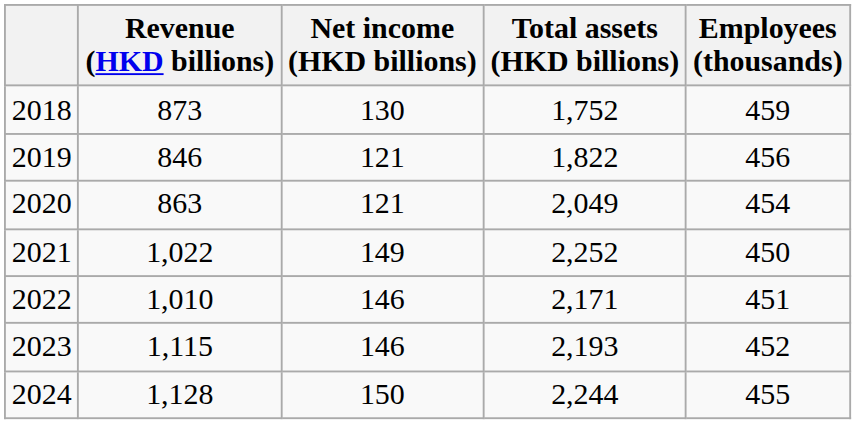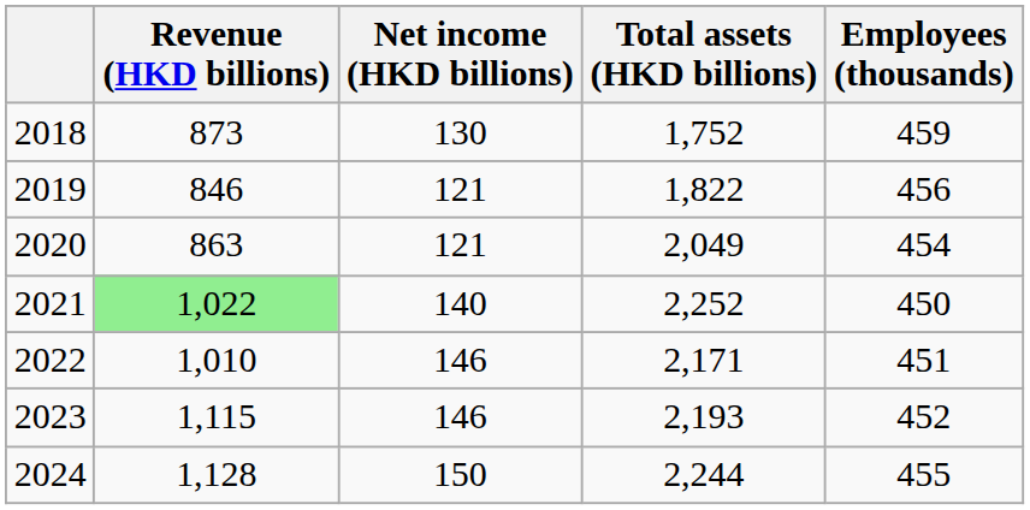 <table class="wikitable" style="text-align:center">
 <tr>
 <th></th>
 <th>Revenue<br>(<a href='#'>HKD</a> billions)</th>
 <th>Net income<br>(HKD billions)</th>
 <th>Total assets<br>(HKD billions)</th>
 <th>Employees<br>(thousands)</th>
 </tr>
 <tr>
 <td>2018</td>
 <td>873</td>
 <td>130</td>
 <td>1,752</td>
 <td>459</td>
 </tr>
 <tr>
 <td>2019</td>
 <td>846</td>
 <td>121</td>
 <td>1,822</td>
 <td>456</td>
 </tr>
 <tr>
 <td>2020</td>
 <td>863</td>
 <td>121</td>
 <td>2,049</td>
 <td>454</td>
 </tr>
 <tr>
 <td>2021</td>
-<td>1,022</td>
-<td>149</td>
+<td style="background: lightgreen;">1,022</td>
+<td>140</td>
 <td>2,252</td>
 <td>450</td>
 </tr>
 <tr>
 <td>2022</td>
 <td>1,010</td>
 <td>146</td>
 <td>2,171</td>
 <td>451</td>
 </tr>
 <tr>
 <td>2023</td>
 <td>1,115</td>
 <td>146</td>
 <td>2,193</td>
 <td>452</td>
 </tr>
 <tr>
 <td>2024</td>
 <td>1,128</td>
 <td>150</td>
 <td>2,244</td>
 <td>455</td>
 </tr>
 </table>
